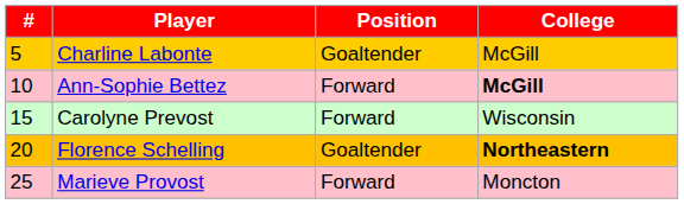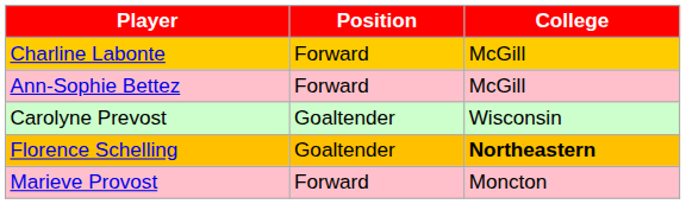 <table class="wikitable" width="60%">
 <tr align="center"  style="background:red;color:#FFFFFF;">
-<td><strong>#</strong></td>
 <td><strong>Player</strong></td>
 <td><strong>Position</strong></td>
 <td><strong>College</strong></td>
 </tr>
 <tr bgcolor="#FFCC00">
-<td>5</td>
 <td><a href='#'>Charline Labonte</a></td>
-<td>Goaltender</td>
+<td>Forward</td>
 <td>McGill</td>
 </tr>
 <tr bgcolor="pink ">
-<td>10</td>
 <td><a href='#'>Ann-Sophie Bettez</a></td>
 <td>Forward</td>
-<td><strong>McGill</strong></td>
+<td>McGill</td>
 </tr>
 <tr bgcolor="#CCFFCC">
-<td>15</td>
 <td>Carolyne Prevost</td>
-<td>Forward</td>
+<td>Goaltender</td>
 <td>Wisconsin</td>
 </tr>
 <tr bgcolor="FFCC00;">
-<td>20</td>
 <td><a href='#'>Florence Schelling</a></td>
 <td>Goaltender</td>
 <td><strong>Northeastern</strong></td>
 </tr>
 <tr bgcolor="pink ">
-<td>25</td>
 <td><a href='#'>Marieve Provost</a></td>
 <td>Forward</td>
 <td>Moncton</td>
 </tr>
 </table>
